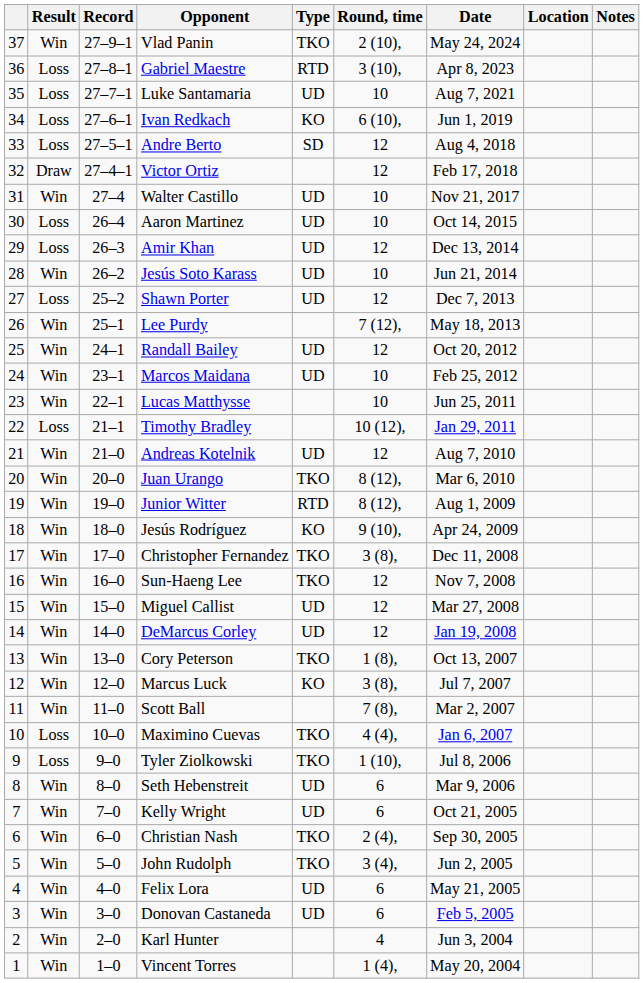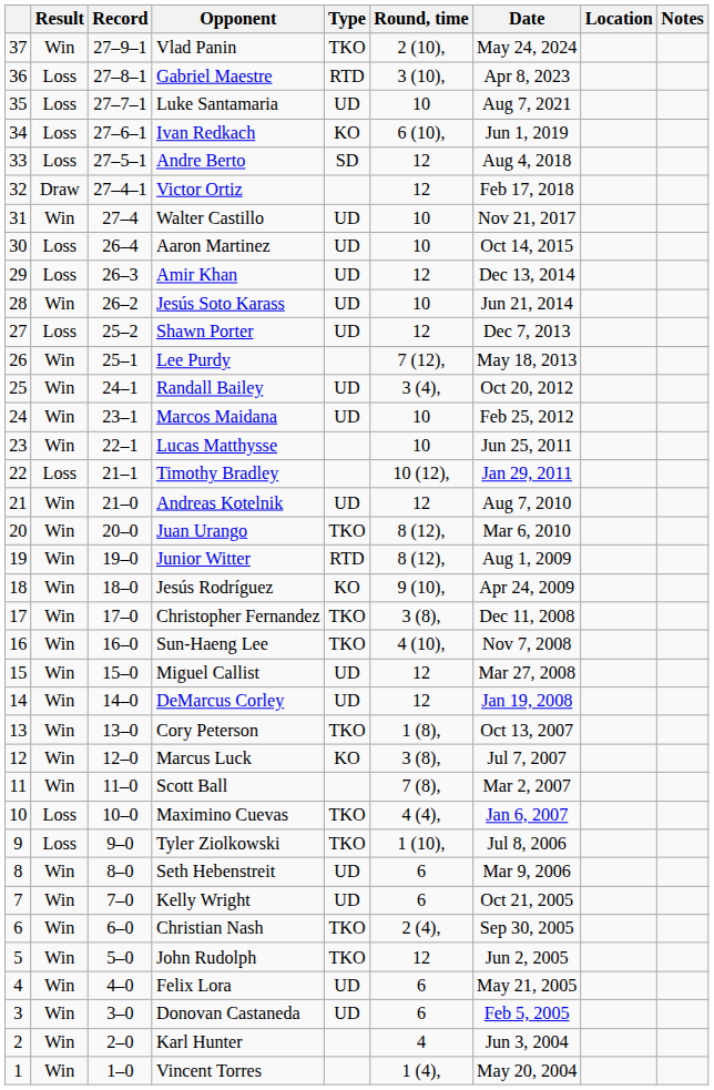 <table class=wikitable style=text-align:center>
 <tr>
 <th></th>
 <th>Result</th>
 <th>Record</th>
 <th>Opponent</th>
 <th>Type</th>
 <th>Round, time</th>
 <th>Date</th>
 <th>Location</th>
 <th>Notes</th>
 </tr>
 <tr>
 <td>37</td>
 <td>Win</td>
 <td>27–9–1</td>
 <td align=left>Vlad Panin</td>
 <td>TKO</td>
 <td>2 (10), </td>
 <td>May 24, 2024</td>
 <td align=left></td>
 <td align=left></td>
 </tr>
 <tr>
 <td>36</td>
 <td>Loss</td>
 <td>27–8–1</td>
 <td align=left><a href='#'>Gabriel Maestre</a></td>
 <td>RTD</td>
 <td>3 (10), </td>
 <td>Apr 8, 2023</td>
 <td align=left></td>
 <td align=left></td>
 </tr>
 <tr>
 <td>35</td>
 <td>Loss</td>
 <td>27–7–1</td>
 <td align=left>Luke Santamaria</td>
 <td>UD</td>
 <td>10</td>
 <td>Aug 7, 2021</td>
 <td align=left></td>
 <td align=left></td>
 </tr>
 <tr>
 <td>34</td>
 <td>Loss</td>
 <td>27–6–1</td>
 <td align=left><a href='#'>Ivan Redkach</a></td>
 <td>KO</td>
 <td>6 (10), </td>
 <td>Jun 1, 2019</td>
 <td align=left></td>
 <td align=left></td>
 </tr>
 <tr>
 <td>33</td>
 <td>Loss</td>
 <td>27–5–1</td>
 <td align=left><a href='#'>Andre Berto</a></td>
 <td>SD</td>
 <td>12</td>
 <td>Aug 4, 2018</td>
 <td align=left></td>
 <td align=left></td>
 </tr>
 <tr>
 <td>32</td>
 <td>Draw</td>
 <td>27–4–1</td>
 <td align=left><a href='#'>Victor Ortiz</a></td>
 <td></td>
 <td>12</td>
 <td>Feb 17, 2018</td>
 <td align=left></td>
 <td align=left></td>
 </tr>
 <tr>
 <td>31</td>
 <td>Win</td>
 <td>27–4</td>
 <td align=left>Walter Castillo</td>
 <td>UD</td>
 <td>10</td>
 <td>Nov 21, 2017</td>
 <td align=left></td>
 <td align=left></td>
 </tr>
 <tr>
 <td>30</td>
 <td>Loss</td>
 <td>26–4</td>
 <td align=left>Aaron Martinez</td>
 <td>UD</td>
 <td>10</td>
 <td>Oct 14, 2015</td>
 <td align=left></td>
 <td align=left></td>
 </tr>
 <tr>
 <td>29</td>
 <td>Loss</td>
 <td>26–3</td>
 <td align=left><a href='#'>Amir Khan</a></td>
 <td>UD</td>
 <td>12</td>
 <td>Dec 13, 2014</td>
 <td align=left></td>
 <td align=left></td>
 </tr>
 <tr>
 <td>28</td>
 <td>Win</td>
 <td>26–2</td>
 <td align=left><a href='#'>Jesús Soto Karass</a></td>
 <td>UD</td>
 <td>10</td>
 <td>Jun 21, 2014</td>
 <td align=left></td>
 <td align=left></td>
 </tr>
 <tr>
 <td>27</td>
 <td>Loss</td>
 <td>25–2</td>
 <td align=left><a href='#'>Shawn Porter</a></td>
 <td>UD</td>
 <td>12</td>
 <td>Dec 7, 2013</td>
 <td align=left></td>
 <td align=left></td>
 </tr>
 <tr>
 <td>26</td>
 <td>Win</td>
 <td>25–1</td>
 <td align=left><a href='#'>Lee Purdy</a></td>
 <td></td>
 <td>7 (12), </td>
 <td>May 18, 2013</td>
 <td align=left></td>
 <td align=left></td>
 </tr>
 <tr>
 <td>25</td>
 <td>Win</td>
 <td>24–1</td>
 <td align=left><a href='#'>Randall Bailey</a></td>
 <td>UD</td>
-<td>12</td>
+<td>3 (4), </td>
 <td>Oct 20, 2012</td>
 <td align=left></td>
 <td align=left></td>
 </tr>
 <tr>
 <td>24</td>
 <td>Win</td>
 <td>23–1</td>
 <td align=left><a href='#'>Marcos Maidana</a></td>
 <td>UD</td>
 <td>10</td>
 <td>Feb 25, 2012</td>
 <td align=left></td>
 <td align=left></td>
 </tr>
 <tr>
 <td>23</td>
 <td>Win</td>
 <td>22–1</td>
 <td align=left><a href='#'>Lucas Matthysse</a></td>
 <td></td>
 <td>10</td>
 <td>Jun 25, 2011</td>
 <td align=left></td>
 <td align=left></td>
 </tr>
 <tr>
 <td>22</td>
 <td>Loss</td>
 <td>21–1</td>
 <td align=left><a href='#'>Timothy Bradley</a></td>
 <td></td>
 <td>10 (12), </td>
 <td><a href='#'>Jan 29, 2011</a></td>
 <td align=left></td>
 <td align=left></td>
 </tr>
 <tr>
 <td>21</td>
 <td>Win</td>
 <td>21–0</td>
 <td align=left><a href='#'>Andreas Kotelnik</a></td>
 <td>UD</td>
 <td>12</td>
 <td>Aug 7, 2010</td>
 <td align=left></td>
 <td align=left></td>
 </tr>
 <tr>
 <td>20</td>
 <td>Win</td>
 <td>20–0</td>
 <td align=left><a href='#'>Juan Urango</a></td>
 <td>TKO</td>
 <td>8 (12), </td>
 <td>Mar 6, 2010</td>
 <td align=left></td>
 <td align=left></td>
 </tr>
 <tr>
 <td>19</td>
 <td>Win</td>
 <td>19–0</td>
 <td align=left><a href='#'>Junior Witter</a></td>
 <td>RTD</td>
 <td>8 (12), </td>
 <td>Aug 1, 2009</td>
 <td align=left></td>
 <td align=left></td>
 </tr>
 <tr>
 <td>18</td>
 <td>Win</td>
 <td>18–0</td>
 <td align=left>Jesús Rodríguez</td>
 <td>KO</td>
 <td>9 (10), </td>
 <td>Apr 24, 2009</td>
 <td align=left></td>
 <td align=left></td>
 </tr>
 <tr>
 <td>17</td>
 <td>Win</td>
 <td>17–0</td>
 <td align=left>Christopher Fernandez</td>
 <td>TKO</td>
 <td>3 (8), </td>
 <td>Dec 11, 2008</td>
 <td align=left></td>
 <td align=left></td>
 </tr>
 <tr>
 <td>16</td>
 <td>Win</td>
 <td>16–0</td>
 <td align=left>Sun-Haeng Lee</td>
 <td>TKO</td>
-<td>12</td>
+<td>4 (10), </td>
 <td>Nov 7, 2008</td>
 <td align=left></td>
 <td align=left></td>
 </tr>
 <tr>
 <td>15</td>
 <td>Win</td>
 <td>15–0</td>
 <td align=left>Miguel Callist</td>
 <td>UD</td>
 <td>12</td>
 <td>Mar 27, 2008</td>
 <td align=left></td>
 <td align=left></td>
 </tr>
 <tr>
 <td>14</td>
 <td>Win</td>
 <td>14–0</td>
 <td align=left><a href='#'>DeMarcus Corley</a></td>
 <td>UD</td>
 <td>12</td>
 <td><a href='#'>Jan 19, 2008</a></td>
 <td align=left></td>
 <td align=left></td>
 </tr>
 <tr>
 <td>13</td>
 <td>Win</td>
 <td>13–0</td>
 <td align=left>Cory Peterson</td>
 <td>TKO</td>
 <td>1 (8), </td>
 <td>Oct 13, 2007</td>
 <td align=left></td>
 <td align=left></td>
 </tr>
 <tr>
 <td>12</td>
 <td>Win</td>
 <td>12–0</td>
 <td align=left>Marcus Luck</td>
 <td>KO</td>
 <td>3 (8), </td>
 <td>Jul 7, 2007</td>
 <td align=left></td>
 <td align=left></td>
 </tr>
 <tr>
 <td>11</td>
 <td>Win</td>
 <td>11–0</td>
 <td align=left>Scott Ball</td>
 <td></td>
 <td>7 (8), </td>
 <td>Mar 2, 2007</td>
 <td align=left></td>
 <td align=left></td>
 </tr>
 <tr>
 <td>10</td>
 <td>Loss</td>
 <td>10–0</td>
 <td align=left>Maximino Cuevas</td>
 <td>TKO</td>
 <td>4 (4), </td>
 <td><a href='#'>Jan 6, 2007</a></td>
 <td align=left></td>
 <td align=left></td>
 </tr>
 <tr>
 <td>9</td>
 <td>Loss</td>
 <td>9–0</td>
 <td align=left>Tyler Ziolkowski</td>
 <td>TKO</td>
 <td>1 (10), </td>
 <td>Jul 8, 2006</td>
 <td align=left></td>
 <td align=left></td>
 </tr>
 <tr>
 <td>8</td>
 <td>Win</td>
 <td>8–0</td>
 <td align=left>Seth Hebenstreit</td>
 <td>UD</td>
 <td>6</td>
 <td>Mar 9, 2006</td>
 <td align=left></td>
 <td align=left></td>
 </tr>
 <tr>
 <td>7</td>
 <td>Win</td>
 <td>7–0</td>
 <td align=left>Kelly Wright</td>
 <td>UD</td>
 <td>6</td>
 <td>Oct 21, 2005</td>
 <td align=left></td>
 <td align=left></td>
 </tr>
 <tr>
 <td>6</td>
 <td>Win</td>
 <td>6–0</td>
 <td align=left>Christian Nash</td>
 <td>TKO</td>
 <td>2 (4), </td>
 <td>Sep 30, 2005</td>
 <td align=left></td>
 <td align=left></td>
 </tr>
 <tr>
 <td>5</td>
 <td>Win</td>
 <td>5–0</td>
 <td align=left>John Rudolph</td>
 <td>TKO</td>
-<td>3 (4), </td>
+<td>12</td>
 <td>Jun 2, 2005</td>
 <td align=left></td>
 <td align=left></td>
 </tr>
 <tr>
 <td>4</td>
 <td>Win</td>
 <td>4–0</td>
 <td align=left>Felix Lora</td>
 <td>UD</td>
 <td>6</td>
 <td>May 21, 2005</td>
 <td align=left></td>
 <td align=left></td>
 </tr>
 <tr>
 <td>3</td>
 <td>Win</td>
 <td>3–0</td>
 <td align=left>Donovan Castaneda</td>
 <td>UD</td>
 <td>6</td>
 <td><a href='#'>Feb 5, 2005</a></td>
 <td align=left></td>
 <td align=left></td>
 </tr>
 <tr>
 <td>2</td>
 <td>Win</td>
 <td>2–0</td>
 <td align=left>Karl Hunter</td>
 <td></td>
 <td>4</td>
 <td>Jun 3, 2004</td>
 <td align=left></td>
 <td align=left></td>
 </tr>
 <tr>
 <td>1</td>
 <td>Win</td>
 <td>1–0</td>
 <td align=left>Vincent Torres</td>
 <td></td>
 <td>1 (4), </td>
 <td>May 20, 2004</td>
 <td align=left></td>
 <td align=left></td>
 </tr>
 </table>
